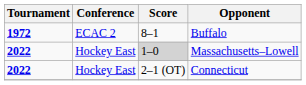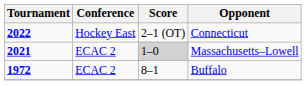 <table class="wikitable">
 <tr>
 <th>Tournament</th>
 <th>Conference</th>
 <th>Score</th>
 <th>Opponent</th>
 </tr>
 <tr>
+<td><strong><a href='#'>2022</a></strong></td>
+<td><a href='#'>Hockey East</a></td>
+<td>2–1 (OT)</td>
+<td><a href='#'>Connecticut</a></td>
+</tr>
+<tr>
+<td><strong><a href='#'>2021</a></strong></td>
+<td><a href='#'>ECAC 2</a></td>
+<td style="background: lightgrey;">1–0</td>
+<td><a href='#'>Massachusetts–Lowell</a></td>
+</tr>
+<tr>
 <td><strong><a href='#'>1972</a></strong></td>
 <td><a href='#'>ECAC 2</a></td>
 <td>8–1</td>
 <td><a href='#'>Buffalo</a></td>
 </tr>
 <tr>
-<td><strong><a href='#'>2022</a></strong></td>
-<td><a href='#'>Hockey East</a></td>
-<td style="background: lightgrey;">1–0</td>
-<td><a href='#'>Massachusetts–Lowell</a></td>
-</tr>
-<tr>
-<td><strong><a href='#'>2022</a></strong></td>
-<td><a href='#'>Hockey East</a></td>
-<td>2–1 (OT)</td>
-<td><a href='#'>Connecticut</a></td>
-</tr>
-<tr>
 </tr>
 </table>
